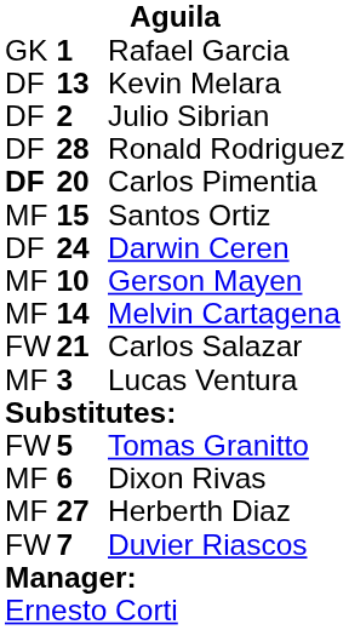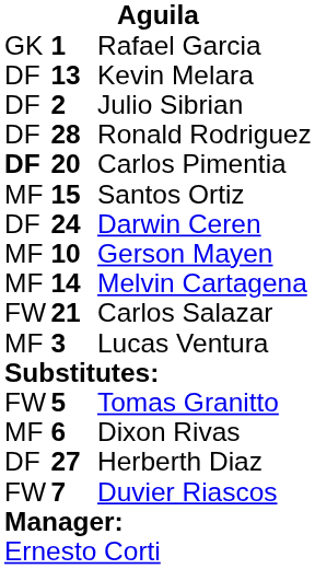 <table style="font-size: 90%" cellspacing="0" cellpadding="0">
 <tr>
 <td colspan="5" style="padding-top: 0.6em; text-align:center"><strong>Aguila</strong></td>
 </tr>
 <tr>
 <th width="25"></th>
 <th width="25"></th>
 </tr>
 <tr>
 <td>GK</td>
 <td><strong>1</strong></td>
 <td> Rafael Garcia</td>
 </tr>
 <tr>
 <td>DF</td>
 <td><strong>13</strong></td>
 <td> Kevin Melara</td>
 </tr>
 <tr>
 <td>DF</td>
 <td><strong>2</strong></td>
 <td> Julio Sibrian</td>
 </tr>
 <tr>
 <td>DF</td>
 <td><strong>28</strong></td>
 <td> Ronald Rodriguez</td>
 </tr>
 <tr>
 <td><strong>DF</strong></td>
 <td><strong>20</strong></td>
 <td> Carlos Pimentia</td>
 <td></td>
 </tr>
 <tr>
 <td>MF</td>
 <td><strong>15</strong></td>
 <td> Santos Ortiz</td>
 <td></td>
 </tr>
 <tr>
 <td>DF</td>
 <td><strong>24</strong></td>
 <td> <a href='#'>Darwin Ceren</a></td>
 </tr>
 <tr>
 <td>MF</td>
 <td><strong>10</strong></td>
 <td> <a href='#'>Gerson Mayen</a></td>
 <td></td>
 </tr>
 <tr>
 <td>MF</td>
 <td><strong>14</strong></td>
 <td> <a href='#'>Melvin Cartagena</a></td>
 </tr>
 <tr>
 <td>FW</td>
 <td><strong>21</strong></td>
 <td> Carlos Salazar</td>
 <td>  </td>
 </tr>
 <tr>
 <td>MF</td>
 <td><strong>3</strong></td>
 <td> Lucas Ventura</td>
 <td></td>
 </tr>
 <tr>
 <td colspan=5><strong>Substitutes:</strong></td>
 </tr>
 <tr>
 <td>FW</td>
 <td><strong>5</strong></td>
 <td> <a href='#'>Tomas Granitto</a></td>
 <td></td>
 <td></td>
 </tr>
 <tr>
 <td>MF</td>
 <td><strong>6</strong></td>
 <td> Dixon Rivas</td>
 <td></td>
 <td></td>
 </tr>
 <tr>
-<td>MF</td>
+<td>DF</td>
 <td><strong>27</strong></td>
 <td> Herberth Diaz</td>
 <td></td>
 <td></td>
 </tr>
 <tr>
 <td>FW</td>
 <td><strong>7</strong></td>
 <td> <a href='#'>Duvier Riascos</a></td>
 <td></td>
 <td>   </td>
 </tr>
 <tr>
 <td colspan=5><strong>Manager:</strong></td>
 </tr>
 <tr>
 <td colspan=5> <a href='#'>Ernesto Corti</a></td>
 </tr>
 </table>
